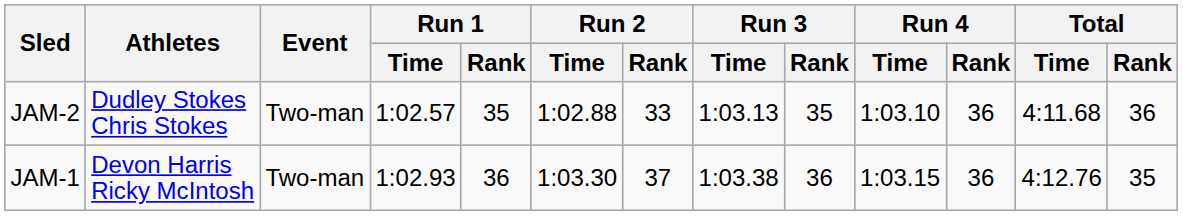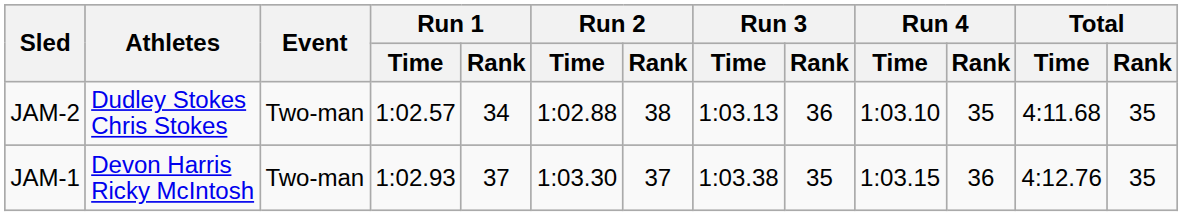 <table class="wikitable" style="font-size:90%; text-align:center;">
 <tr>
 <th rowspan="2">Sled</th>
 <th rowspan="2">Athletes</th>
 <th rowspan="2">Event</th>
 <th colspan="2">Run 1</th>
 <th colspan="2">Run 2</th>
 <th colspan="2">Run 3</th>
 <th colspan="2">Run 4</th>
 <th colspan="2">Total</th>
 </tr>
 <tr>
 <th>Time</th>
 <th>Rank</th>
 <th>Time</th>
 <th>Rank</th>
 <th>Time</th>
 <th>Rank</th>
 <th>Time</th>
 <th>Rank</th>
 <th>Time</th>
 <th>Rank</th>
 </tr>
 <tr>
 <td>JAM-2</td>
 <td style="text-align:left;"><a href='#'>Dudley Stokes</a><br><a href='#'>Chris Stokes</a></td>
 <td>Two-man</td>
 <td>1:02.57</td>
+<td>34</td>
+<td>1:02.88</td>
+<td>38</td>
+<td>1:03.13</td>
+<td>36</td>
+<td>1:03.10</td>
 <td>35</td>
-<td>1:02.88</td>
-<td>33</td>
-<td>1:03.13</td>
+<td>4:11.68</td>
 <td>35</td>
-<td>1:03.10</td>
-<td>36</td>
-<td>4:11.68</td>
-<td>36</td>
 </tr>
 <tr>
 <td>JAM-1</td>
 <td style="text-align:left;"><a href='#'>Devon Harris</a><br><a href='#'>Ricky McIntosh</a></td>
 <td>Two-man</td>
 <td>1:02.93</td>
-<td>36</td>
+<td>37</td>
 <td>1:03.30</td>
 <td>37</td>
 <td>1:03.38</td>
-<td>36</td>
+<td>35</td>
 <td>1:03.15</td>
 <td>36</td>
 <td>4:12.76</td>
 <td>35</td>
 </tr>
 </table>
